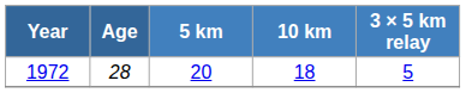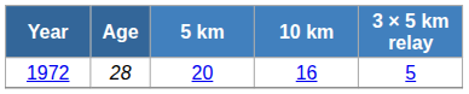 <table class="wikitable" style="font-size:95%; text-align:center; border:grey solid 1px; border-collapse:collapse; background:#ffffff;">
 <tr>
 <th style="background-color:#369; color:white; width:60px;"> Year </th>
 <th style="background-color:#369; color:white; width:40px;"> Age </th>
 <th style="background-color:#4180be; color:white; width:75px;"> 5 km </th>
 <th style="background-color:#4180be; color:white; width:75px;"> 10 km </th>
 <th style="background-color:#4180be; color:white; width:75px;"> 3 × 5 km <br> relay </th>
 </tr>
 <tr>
 <td><a href='#'>1972</a></td>
 <td><em>28</em></td>
 <td><a href='#'>20</a></td>
-<td><a href='#'>18</a></td>
+<td><a href='#'>16</a></td>
 <td><a href='#'>5</a></td>
 </tr>
 <tr>
 </tr>
 </table>
